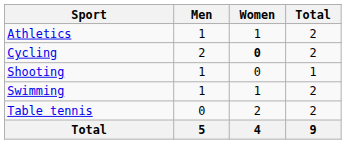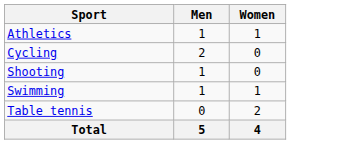 <table class="wikitable sortable" style="text-align:center;">
 <tr>
 <th width=180>Sport</th>
 <th width=55>Men</th>
 <th width=55>Women</th>
-<th width=55>Total</th>
 </tr>
 <tr>
 <td align=left><a href='#'>Athletics</a></td>
 <td>1</td>
 <td>1</td>
-<td>2</td>
 </tr>
 <tr>
 <td align=left><a href='#'>Cycling</a></td>
 <td>2</td>
-<td><strong>0</strong></td>
-<td>2</td>
+<td>0</td>
 </tr>
 <tr>
 <td align=left><a href='#'>Shooting</a></td>
 <td>1</td>
 <td>0</td>
-<td>1</td>
 </tr>
 <tr>
 <td align=left><a href='#'>Swimming</a></td>
 <td>1</td>
 <td>1</td>
-<td>2</td>
 </tr>
 <tr>
 <td align=left><a href='#'>Table tennis</a></td>
 <td>0</td>
-<td>2</td>
 <td>2</td>
 </tr>
 <tr>
 <th>Total</th>
 <th>5</th>
 <th>4</th>
-<th>9</th>
 </tr>
 </table>
